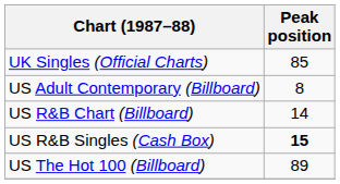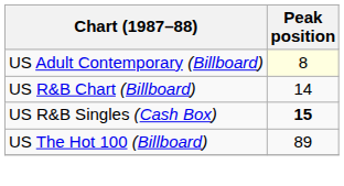 <table class="wikitable sortable">
 <tr>
 <th>Chart (1987–88)</th>
 <th>Peak<br>position</th>
 </tr>
 <tr>
-<td><a href='#'>UK Singles</a> <em>(<a href='#'>Official Charts</a>)</em></td>
-<td style="text-align:center;">85</td>
-</tr>
-<tr>
 <td>US <a href='#'>Adult Contemporary</a> <em>(<a href='#'>Billboard</a>)</em></td>
-<td style="text-align:center;">8</td>
+<td style="background: lightyellow; text-align:center;">8</td>
 </tr>
 <tr>
 <td>US <a href='#'>R&B Chart</a> <em>(<a href='#'>Billboard</a>)</em></td>
 <td style="text-align:center;">14</td>
 </tr>
 <tr>
 <td>US R&B Singles <em>(<a href='#'>Cash Box</a>)</em></td>
 <td style="text-align:center;"><strong>15</strong></td>
 </tr>
 <tr>
 <td>US <a href='#'>The Hot 100</a> <em>(<a href='#'>Billboard</a>)</em></td>
 <td style="text-align:center;">89</td>
 </tr>
 <tr>
 </tr>
 </table>
